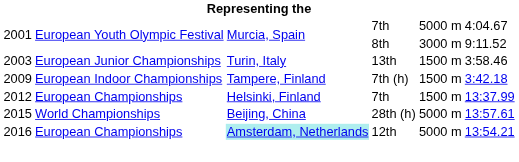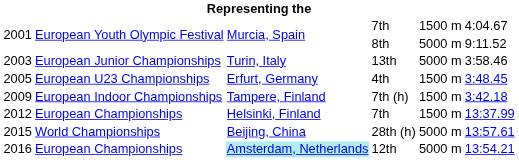 <table>
 <tr>
 <th colspan="6">Representing  the </th>
 </tr>
 <tr>
 <td rowspan=2>2001</td>
 <td rowspan=2><a href='#'>European Youth Olympic Festival</a></td>
 <td rowspan=2><a href='#'>Murcia, Spain</a></td>
 <td>7th</td>
-<td>5000 m</td>
+<td>1500 m</td>
 <td>4:04.67</td>
 </tr>
 <tr>
 <td>8th</td>
-<td>3000 m</td>
+<td>5000 m</td>
 <td>9:11.52</td>
 </tr>
 <tr>
 <td>2003</td>
 <td><a href='#'>European Junior Championships</a></td>
 <td><a href='#'>Turin, Italy</a></td>
 <td>13th</td>
+<td>5000 m</td>
+<td>3:58.46</td>
+</tr>
+<tr>
+<td>2005</td>
+<td><a href='#'>European U23 Championships</a></td>
+<td><a href='#'>Erfurt, Germany</a></td>
+<td>4th</td>
 <td>1500 m</td>
-<td>3:58.46</td>
+<td><a href='#'>3:48.45</a></td>
 </tr>
 <tr>
 <td>2009</td>
 <td><a href='#'>European Indoor Championships</a></td>
 <td><a href='#'>Tampere, Finland</a></td>
 <td>7th (h)</td>
 <td>1500 m</td>
 <td><a href='#'>3:42.18</a></td>
 </tr>
 <tr>
 <td>2012</td>
 <td><a href='#'>European Championships</a></td>
 <td><a href='#'>Helsinki, Finland</a></td>
 <td>7th</td>
 <td>1500 m</td>
 <td><a href='#'>13:37.99</a></td>
 </tr>
 <tr>
 <td>2015</td>
 <td><a href='#'>World Championships</a></td>
 <td><a href='#'>Beijing, China</a></td>
 <td>28th (h)</td>
 <td>5000 m</td>
 <td><a href='#'>13:57.61</a></td>
 </tr>
 <tr>
 <td>2016</td>
 <td><a href='#'>European Championships</a></td>
 <td style="background: paleturquoise;"><a href='#'>Amsterdam, Netherlands</a></td>
 <td>12th</td>
 <td>5000 m</td>
 <td><a href='#'>13:54.21</a></td>
 </tr>
 </table>
